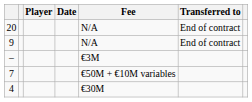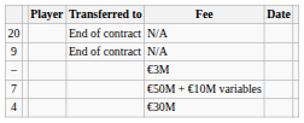 <table class="wikitable plainrowheaders sortable">
 <tr>
 <th scope=col></th>
 <th scope=col></th>
 <th scope=col>Player</th>
+<th scope=col>Transferred to</th>
+<th scope=col>Fee</th>
 <th scope=col>Date</th>
-<th scope=col>Fee</th>
-<th scope=col>Transferred to</th>
 <th scope=col class=unsortable></th>
 </tr>
 <tr>
 <td align=center>20</td>
 <td align=center></td>
 <td></td>
+<td>End of contract</td>
+<td>N/A</td>
 <td></td>
-<td>N/A</td>
-<td>End of contract</td>
 <td></td>
 </tr>
 <tr>
 <td align=center>9</td>
 <td align=center></td>
 <td></td>
+<td>End of contract</td>
+<td>N/A</td>
 <td></td>
-<td>N/A</td>
-<td>End of contract</td>
 <td></td>
 </tr>
 <tr>
 <td align=center>–</td>
 <td align=center></td>
 <td></td>
 <td></td>
 <td>€3M</td>
 <td></td>
 <td></td>
 </tr>
 <tr>
 <td align=center>7</td>
 <td align=center></td>
 <td></td>
 <td></td>
 <td>€50M + €10M variables</td>
 <td></td>
 <td></td>
 </tr>
 <tr>
 <td align=center>4</td>
 <td align=center></td>
 <td></td>
 <td></td>
 <td>€30M</td>
 <td></td>
 <td></td>
 </tr>
 </table>
